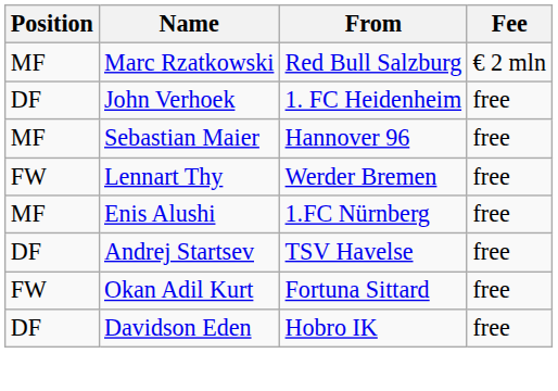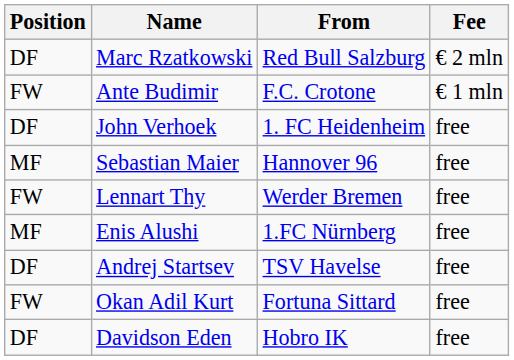 <table class="wikitable">
 <tr>
 <th>Position</th>
 <th>Name</th>
 <th>From</th>
 <th>Fee</th>
 </tr>
 <tr>
-<td>MF</td>
+<td>DF</td>
 <td> <a href='#'>Marc Rzatkowski</a></td>
 <td> <a href='#'>Red Bull Salzburg</a></td>
 <td>€ 2 mln</td>
+</tr>
+<tr>
+<td>FW</td>
+<td> <a href='#'>Ante Budimir</a></td>
+<td> <a href='#'>F.C. Crotone</a></td>
+<td>€ 1 mln</td>
 </tr>
 <tr>
 <td>DF</td>
 <td> <a href='#'>John Verhoek</a></td>
 <td> <a href='#'>1. FC Heidenheim</a></td>
 <td>free</td>
 </tr>
 <tr>
 <td>MF</td>
 <td> <a href='#'>Sebastian Maier</a></td>
 <td> <a href='#'>Hannover 96</a></td>
 <td>free</td>
 </tr>
 <tr>
 <td>FW</td>
 <td> <a href='#'>Lennart Thy</a></td>
 <td> <a href='#'>Werder Bremen</a></td>
 <td>free</td>
 </tr>
 <tr>
 <td>MF</td>
 <td> <a href='#'>Enis Alushi</a></td>
 <td> <a href='#'>1.FC Nürnberg</a></td>
 <td>free</td>
 </tr>
 <tr>
 <td>DF</td>
 <td> <a href='#'>Andrej Startsev</a></td>
 <td> <a href='#'>TSV Havelse</a></td>
 <td>free</td>
 </tr>
 <tr>
 <td>FW</td>
 <td> <a href='#'>Okan Adil Kurt</a></td>
 <td> <a href='#'>Fortuna Sittard</a></td>
 <td>free</td>
 </tr>
 <tr>
 <td>DF</td>
 <td> <a href='#'>Davidson Eden</a></td>
 <td> <a href='#'>Hobro IK</a></td>
 <td>free</td>
 </tr>
 </table>
